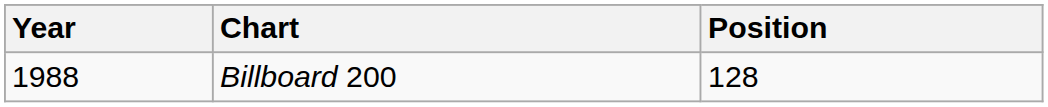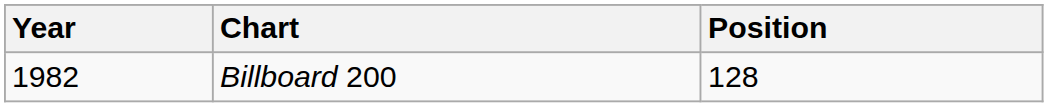 <table class="wikitable" style="width:550px;">
 <tr>
 <th style="text-align:left; vertical-align:top;">Year</th>
 <th style="text-align:left; vertical-align:top;">Chart</th>
 <th style="text-align:left; vertical-align:top;">Position</th>
 </tr>
 <tr style="text-align:left; vertical-align:top;">
-<td>1988</td>
+<td>1982</td>
 <td><em>Billboard</em> 200</td>
 <td>128</td>
 </tr>
 </table>
